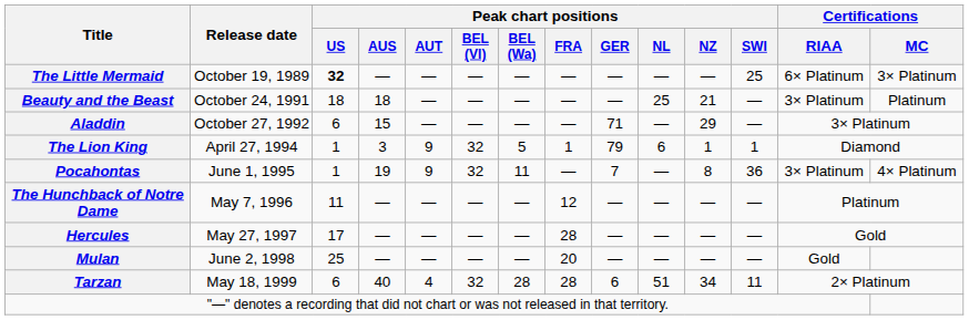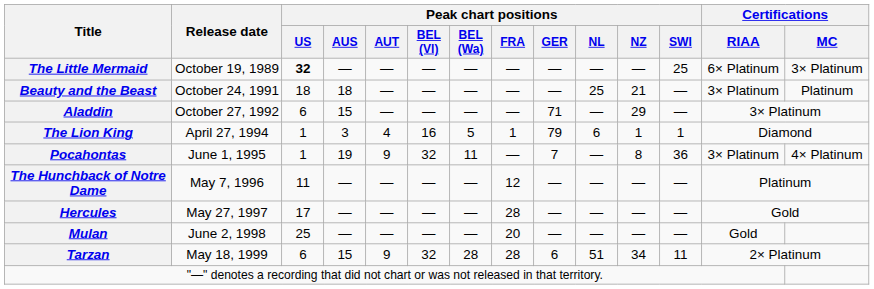 <table class="wikitable plainrowheaders" style="text-align:center;">
 <tr>
 <th rowspan="2" scope="col" style="width:12em;">Title</th>
 <th rowspan="2">Release date</th>
 <th colspan="10" scope="col">Peak chart positions</th>
 <th colspan="2" scope="col" style="width:12em;"><a href='#'>Certifications</a></th>
 </tr>
 <tr>
 <th scope="col" style="width:3em;font-size:90%;"><a href='#'>US</a></th>
 <th scope="col" style="width:3em;font-size:90%;"><a href='#'>AUS</a></th>
 <th scope="col" style="width:3em;font-size:90%;"><a href='#'>AUT</a></th>
 <th scope="col" style="width:3em;font-size:90%;"><a href='#'>BEL<br>(Vl)</a></th>
 <th scope="col" style="width:3em;font-size:90%;"><a href='#'>BEL<br>(Wa)</a></th>
 <th scope="col" style="width:3em;font-size:90%;"><a href='#'>FRA</a></th>
 <th scope="col" style="width:3em;font-size:90%;"><a href='#'>GER</a></th>
 <th scope="col" style="width:3em;font-size:90%;"><a href='#'>NL</a></th>
 <th scope="col" style="width:3em;font-size:90%;"><a href='#'>NZ</a></th>
 <th scope="col" style="width:3em;font-size:90%;"><a href='#'>SWI</a></th>
 <th><a href='#'>RIAA</a></th>
 <th><a href='#'>MC</a></th>
 </tr>
 <tr>
 <th scope="row"><em><a href='#'>The Little Mermaid</a></em></th>
 <td>October 19, 1989</td>
 <td><strong>32</strong></td>
 <td>—</td>
 <td>—</td>
 <td>—</td>
 <td>—</td>
 <td>—</td>
 <td>—</td>
 <td>—</td>
 <td>—</td>
 <td>25</td>
 <td>6× Platinum</td>
 <td>3× Platinum</td>
 </tr>
 <tr>
 <th scope="row"><em><a href='#'>Beauty and the Beast</a></em></th>
 <td>October 24, 1991</td>
 <td>18</td>
 <td>18</td>
 <td>—</td>
 <td>—</td>
 <td>—</td>
 <td>—</td>
 <td>—</td>
 <td>25</td>
 <td>21</td>
 <td>—</td>
 <td>3× Platinum</td>
 <td>Platinum</td>
 </tr>
 <tr>
 <th scope="row"><em><a href='#'>Aladdin</a></em></th>
 <td>October 27, 1992</td>
 <td>6</td>
 <td>15</td>
 <td>—</td>
 <td>—</td>
 <td>—</td>
 <td>—</td>
 <td>71</td>
 <td>—</td>
 <td>29</td>
 <td>—</td>
 <td colspan="2">3× Platinum</td>
 </tr>
 <tr>
 <th scope="row"><em><a href='#'>The Lion King</a></em></th>
 <td>April 27, 1994</td>
 <td>1</td>
 <td>3</td>
-<td>9</td>
-<td>32</td>
+<td>4</td>
+<td>16</td>
 <td>5</td>
 <td>1</td>
 <td>79</td>
 <td>6</td>
 <td>1</td>
 <td>1</td>
 <td colspan="2">Diamond</td>
 </tr>
 <tr>
 <th scope="row"><em><a href='#'>Pocahontas</a></em></th>
 <td>June 1, 1995</td>
 <td>1</td>
 <td>19</td>
 <td>9</td>
 <td>32</td>
 <td>11</td>
 <td>—</td>
 <td>7</td>
 <td>—</td>
 <td>8</td>
 <td>36</td>
 <td>3× Platinum</td>
 <td>4× Platinum</td>
 </tr>
 <tr>
 <th scope="row"><em><a href='#'>The Hunchback of Notre Dame</a></em></th>
 <td>May 7, 1996</td>
 <td>11</td>
 <td>—</td>
 <td>—</td>
 <td>—</td>
 <td>—</td>
 <td>12</td>
 <td>—</td>
 <td>—</td>
 <td>—</td>
 <td>—</td>
 <td colspan="2">Platinum</td>
 </tr>
 <tr>
 <th scope="row"><em><a href='#'>Hercules</a></em></th>
 <td>May 27, 1997</td>
 <td>17</td>
 <td>—</td>
 <td>—</td>
 <td>—</td>
 <td>—</td>
 <td>28</td>
 <td>—</td>
 <td>—</td>
 <td>—</td>
 <td>—</td>
 <td colspan="2">Gold</td>
 </tr>
 <tr>
 <th scope="row"><em><a href='#'>Mulan</a></em></th>
 <td>June 2, 1998</td>
 <td>25</td>
 <td>—</td>
 <td>—</td>
 <td>—</td>
 <td>—</td>
 <td>20</td>
 <td>—</td>
 <td>—</td>
 <td>—</td>
 <td>—</td>
 <td>Gold</td>
 <td></td>
 </tr>
 <tr>
 <th scope="row"><em><a href='#'>Tarzan</a></em></th>
 <td>May 18, 1999</td>
 <td>6</td>
-<td>40</td>
-<td>4</td>
+<td>15</td>
+<td>9</td>
 <td>32</td>
 <td>28</td>
 <td>28</td>
 <td>6</td>
 <td>51</td>
 <td>34</td>
 <td>11</td>
 <td colspan="2">2× Platinum</td>
 </tr>
 <tr>
 <td colspan="13" style="font-size:90%">"—" denotes a recording that did not chart or was not released in that territory.</td>
 <td></td>
 </tr>
 </table>
